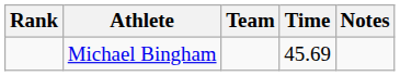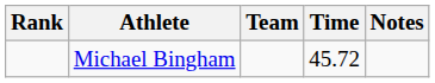 <table class="wikitable sortable">
 <tr>
 <th>Rank</th>
 <th>Athlete</th>
 <th>Team</th>
 <th>Time</th>
 <th>Notes</th>
 </tr>
 <tr>
 <td align=center></td>
 <td><a href='#'>Michael Bingham</a></td>
 <td></td>
-<td>45.69</td>
+<td>45.72</td>
 <td></td>
 </tr>
 </table>
